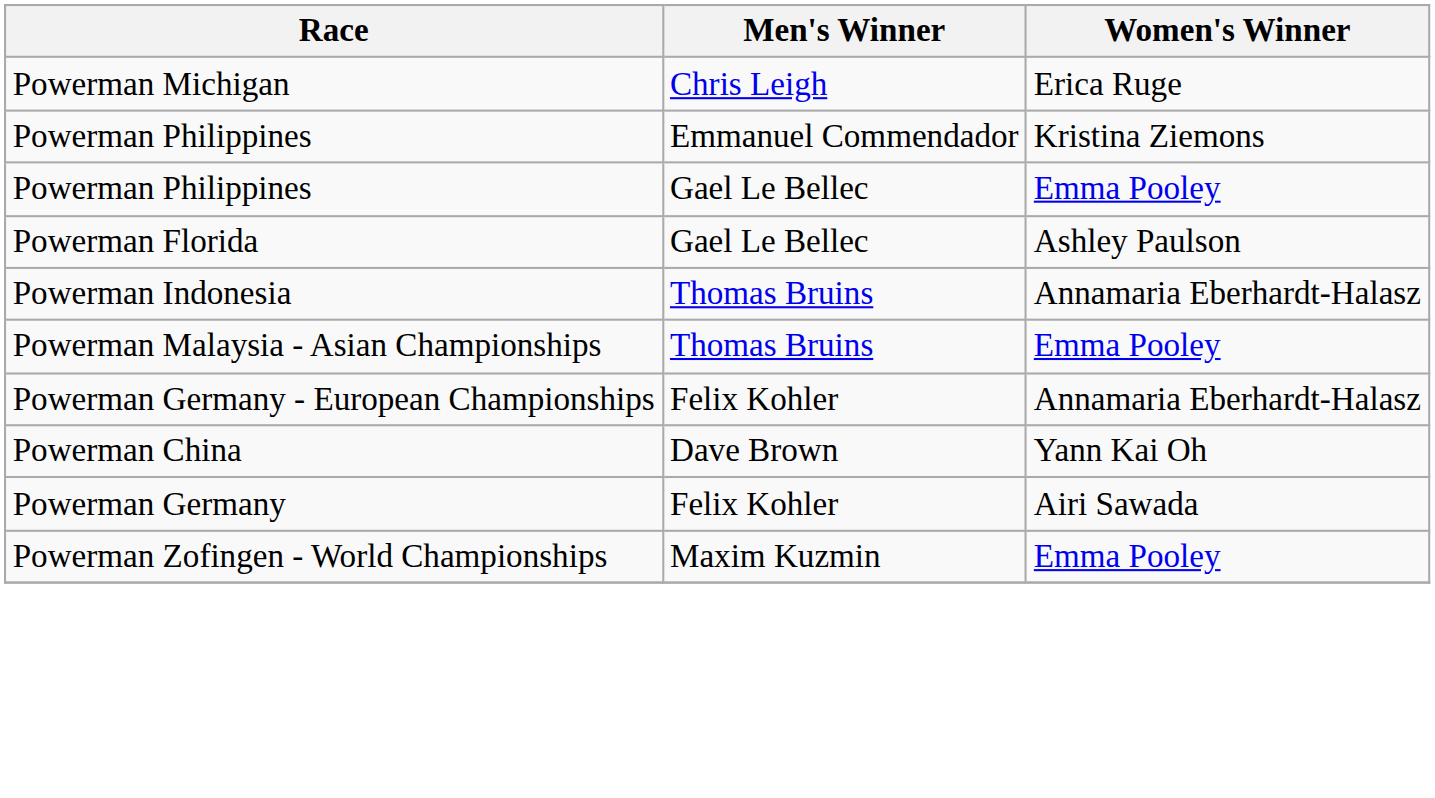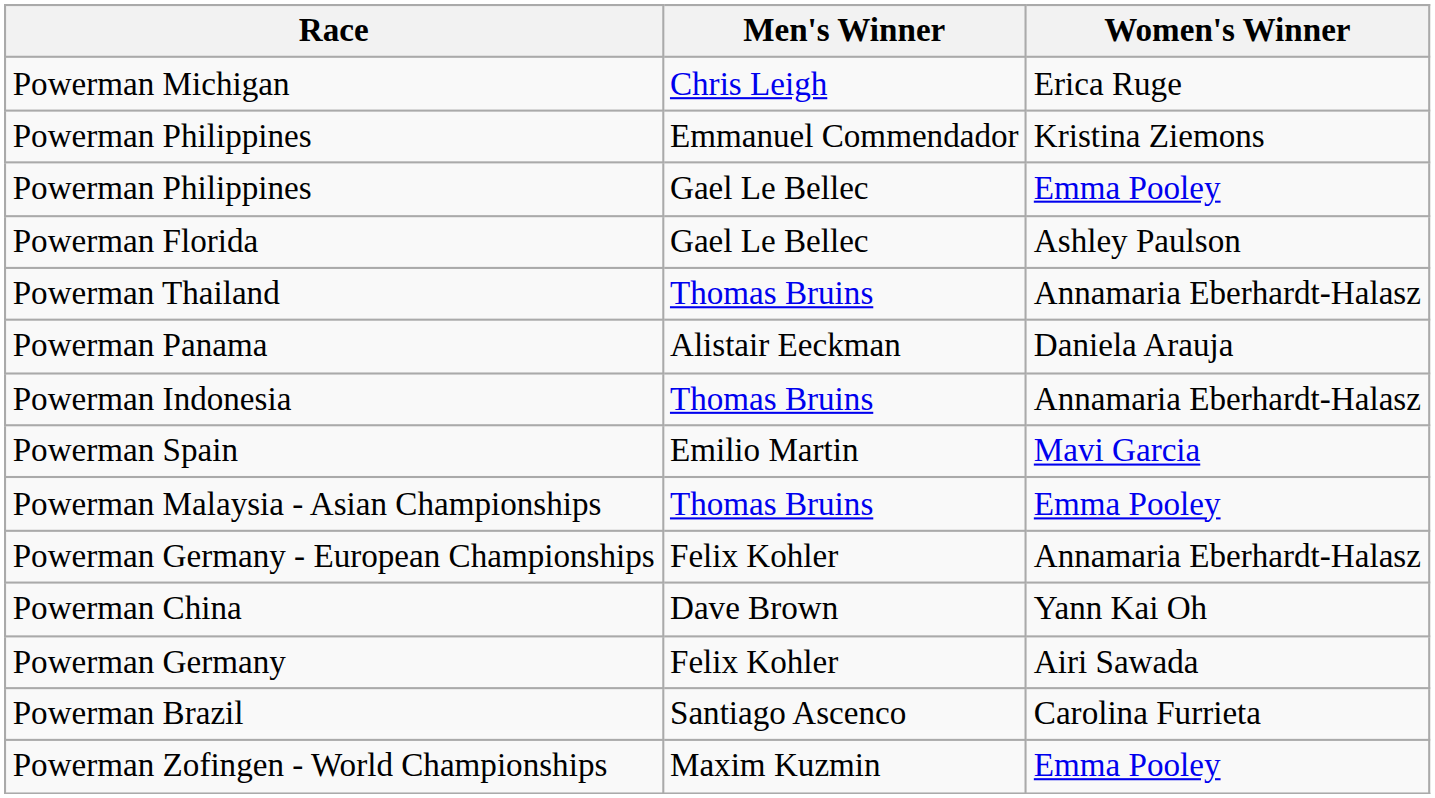 <table class="wikitable">
 <tr>
 <th>Race</th>
 <th>Men's Winner</th>
 <th>Women's Winner</th>
 </tr>
 <tr>
 <td> Powerman Michigan</td>
 <td> <a href='#'>Chris Leigh</a></td>
 <td> Erica Ruge</td>
 </tr>
 <tr>
 <td> Powerman Philippines</td>
 <td> Emmanuel Commendador</td>
 <td> Kristina Ziemons</td>
 </tr>
 <tr>
 <td> Powerman Philippines</td>
 <td> Gael Le Bellec</td>
 <td> <a href='#'>Emma Pooley</a></td>
 </tr>
 <tr>
 <td> Powerman Florida</td>
 <td> Gael Le Bellec</td>
 <td> Ashley Paulson</td>
 </tr>
 <tr>
+<td> Powerman Thailand</td>
+<td> <a href='#'>Thomas Bruins</a></td>
+<td> Annamaria Eberhardt-Halasz</td>
+</tr>
+<tr>
+<td> Powerman Panama</td>
+<td> Alistair Eeckman</td>
+<td> Daniela Arauja</td>
+</tr>
+<tr>
 <td> Powerman Indonesia</td>
 <td> <a href='#'>Thomas Bruins</a></td>
 <td> Annamaria Eberhardt-Halasz</td>
+</tr>
+<tr>
+<td> Powerman Spain</td>
+<td> Emilio Martin</td>
+<td> <a href='#'>Mavi Garcia</a></td>
 </tr>
 <tr>
 <td> Powerman Malaysia - Asian Championships</td>
 <td> <a href='#'>Thomas Bruins</a></td>
 <td> <a href='#'>Emma Pooley</a></td>
 </tr>
 <tr>
 <td> Powerman Germany - European Championships</td>
 <td> Felix Kohler</td>
 <td> Annamaria Eberhardt-Halasz</td>
 </tr>
 <tr>
 <td> Powerman China</td>
 <td> Dave Brown</td>
 <td> Yann Kai Oh</td>
 </tr>
 <tr>
 <td> Powerman Germany</td>
 <td> Felix Kohler</td>
 <td> Airi Sawada</td>
 </tr>
 <tr>
+<td> Powerman Brazil</td>
+<td> Santiago Ascenco</td>
+<td> Carolina Furrieta</td>
+</tr>
+<tr>
 <td> Powerman Zofingen - World Championships</td>
 <td> Maxim Kuzmin</td>
 <td> <a href='#'>Emma Pooley</a></td>
 </tr>
 <tr>
 </tr>
 </table>
